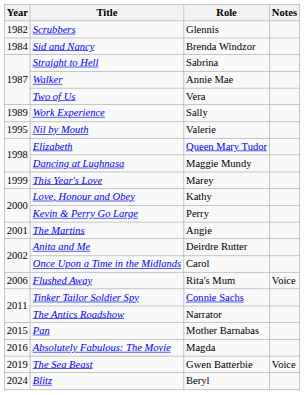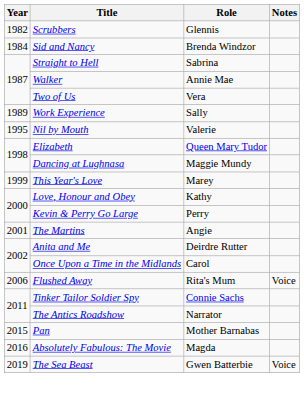 <table class="wikitable plainrowheaders sortable">
 <tr>
 <th>Year</th>
 <th>Title</th>
 <th>Role</th>
 <th class="unsortable">Notes</th>
 </tr>
 <tr>
 <td>1982</td>
 <td><em><a href='#'>Scrubbers</a></em></td>
 <td>Glennis</td>
 <td></td>
 </tr>
 <tr>
 <td>1984</td>
 <td><em><a href='#'>Sid and Nancy</a></em></td>
 <td>Brenda Windzor</td>
 <td></td>
 </tr>
 <tr>
 <td rowspan="3">1987</td>
 <td><em><a href='#'>Straight to Hell</a></em></td>
 <td>Sabrina</td>
 <td></td>
 </tr>
 <tr>
 <td><em><a href='#'>Walker</a></em></td>
 <td>Annie Mae</td>
 <td></td>
 </tr>
 <tr>
 <td><em><a href='#'>Two of Us</a></em></td>
 <td>Vera</td>
 <td></td>
 </tr>
 <tr>
 <td>1989</td>
 <td><em><a href='#'>Work Experience</a></em></td>
 <td>Sally</td>
 <td></td>
 </tr>
 <tr>
 <td>1995</td>
 <td><em><a href='#'>Nil by Mouth</a></em></td>
 <td>Valerie</td>
 <td></td>
 </tr>
 <tr>
 <td rowspan="2">1998</td>
 <td><em><a href='#'>Elizabeth</a></em></td>
 <td><a href='#'>Queen Mary Tudor</a></td>
 <td></td>
 </tr>
 <tr>
 <td><em><a href='#'>Dancing at Lughnasa</a></em></td>
 <td>Maggie Mundy</td>
 <td></td>
 </tr>
 <tr>
 <td>1999</td>
 <td><em><a href='#'>This Year's Love</a></em></td>
 <td>Marey</td>
 <td></td>
 </tr>
 <tr>
 <td rowspan="2">2000</td>
 <td><em><a href='#'>Love, Honour and Obey</a></em></td>
 <td>Kathy</td>
 <td></td>
 </tr>
 <tr>
 <td><em><a href='#'>Kevin & Perry Go Large</a></em></td>
 <td>Perry</td>
 <td></td>
 </tr>
 <tr>
 <td>2001</td>
 <td><em><a href='#'>The Martins</a></em></td>
 <td>Angie</td>
 <td></td>
 </tr>
 <tr>
 <td rowspan="2">2002</td>
 <td><em><a href='#'>Anita and Me</a></em></td>
 <td>Deirdre Rutter</td>
 <td></td>
 </tr>
 <tr>
 <td><em><a href='#'>Once Upon a Time in the Midlands</a></em></td>
 <td>Carol</td>
 <td></td>
 </tr>
 <tr>
 <td>2006</td>
 <td><em><a href='#'>Flushed Away</a></em></td>
 <td>Rita's Mum</td>
 <td>Voice</td>
 </tr>
 <tr>
 <td rowspan="2">2011</td>
 <td><em><a href='#'>Tinker Tailor Soldier Spy</a></em></td>
 <td><a href='#'>Connie Sachs</a></td>
 <td></td>
 </tr>
 <tr>
 <td><em><a href='#'>The Antics Roadshow</a></em></td>
 <td>Narrator</td>
 <td></td>
 </tr>
 <tr>
 <td>2015</td>
 <td><em><a href='#'>Pan</a></em></td>
 <td>Mother Barnabas</td>
 <td></td>
 </tr>
 <tr>
 <td>2016</td>
 <td><em><a href='#'>Absolutely Fabulous: The Movie</a></em></td>
 <td>Magda</td>
 <td></td>
 </tr>
 <tr>
 <td>2019</td>
 <td><em><a href='#'>The Sea Beast</a></em></td>
 <td>Gwen Batterbie</td>
 <td>Voice</td>
 </tr>
-<tr>
-<td>2024</td>
-<td><em><a href='#'>Blitz</a></em></td>
-<td>Beryl</td>
-<td></td>
-</tr>
 </table>
